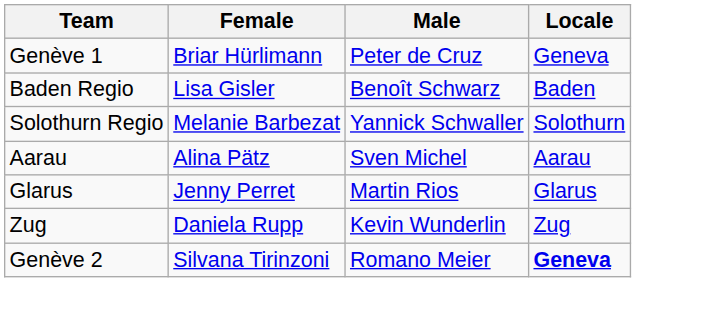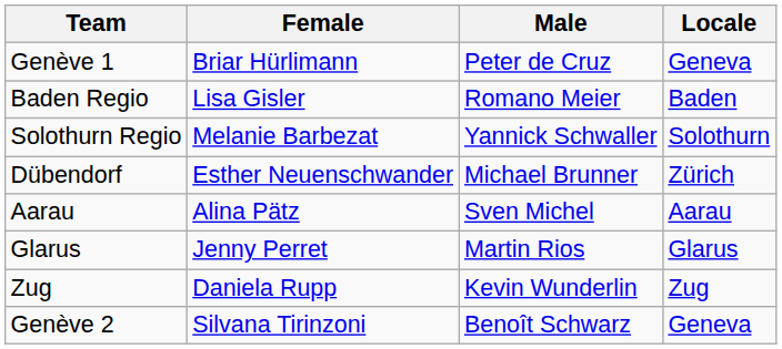 <table class=wikitable>
 <tr>
 <th scope="col">Team</th>
 <th scope="col">Female</th>
 <th scope="col">Male</th>
 <th scope="col">Locale</th>
 </tr>
 <tr>
 <td>Genève 1</td>
 <td><a href='#'>Briar Hürlimann</a></td>
 <td><a href='#'>Peter de Cruz</a></td>
 <td> <a href='#'>Geneva</a></td>
 </tr>
 <tr>
 <td>Baden Regio</td>
 <td><a href='#'>Lisa Gisler</a></td>
-<td><a href='#'>Benoît Schwarz</a></td>
+<td><a href='#'>Romano Meier</a></td>
 <td> <a href='#'>Baden</a></td>
 </tr>
 <tr>
 <td>Solothurn Regio</td>
 <td><a href='#'>Melanie Barbezat</a></td>
 <td><a href='#'>Yannick Schwaller</a></td>
 <td> <a href='#'>Solothurn</a></td>
+</tr>
+<tr>
+<td>Dübendorf</td>
+<td><a href='#'>Esther Neuenschwander</a></td>
+<td><a href='#'>Michael Brunner</a></td>
+<td> <a href='#'>Zürich</a></td>
 </tr>
 <tr>
 <td>Aarau</td>
 <td><a href='#'>Alina Pätz</a></td>
 <td><a href='#'>Sven Michel</a></td>
 <td> <a href='#'>Aarau</a></td>
 </tr>
 <tr>
 <td>Glarus</td>
 <td><a href='#'>Jenny Perret</a></td>
 <td><a href='#'>Martin Rios</a></td>
 <td> <a href='#'>Glarus</a></td>
 </tr>
 <tr>
 <td>Zug</td>
 <td><a href='#'>Daniela Rupp</a></td>
 <td><a href='#'>Kevin Wunderlin</a></td>
 <td> <a href='#'>Zug</a></td>
 </tr>
 <tr>
 <td>Genève 2</td>
 <td><a href='#'>Silvana Tirinzoni</a></td>
-<td><a href='#'>Romano Meier</a></td>
-<td><strong> <a href='#'>Geneva</a></strong></td>
+<td><a href='#'>Benoît Schwarz</a></td>
+<td> <a href='#'>Geneva</a></td>
 </tr>
 </table>
